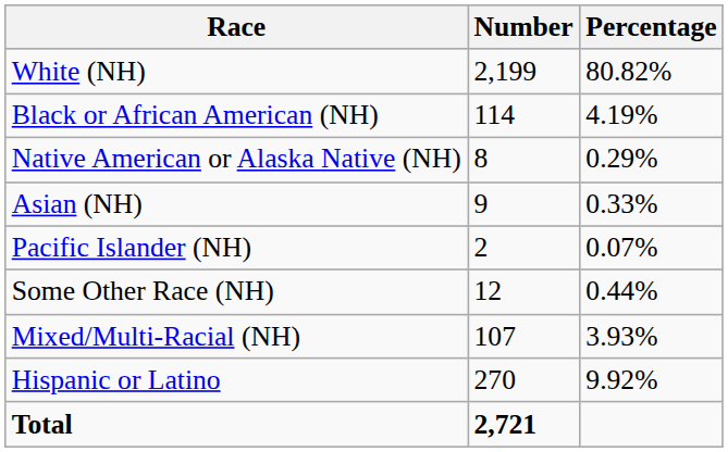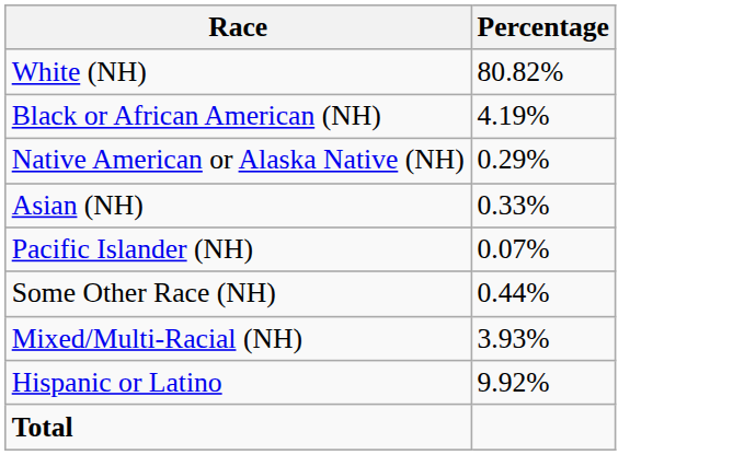 <table class="wikitable">
 <tr>
 <th>Race</th>
-<th>Number</th>
 <th>Percentage</th>
 </tr>
 <tr>
 <td><a href='#'>White</a> (NH)</td>
-<td>2,199</td>
 <td>80.82%</td>
 </tr>
 <tr>
 <td><a href='#'>Black or African American</a> (NH)</td>
-<td>114</td>
 <td>4.19%</td>
 </tr>
 <tr>
 <td><a href='#'>Native American</a> or <a href='#'>Alaska Native</a> (NH)</td>
-<td>8</td>
 <td>0.29%</td>
 </tr>
 <tr>
 <td><a href='#'>Asian</a> (NH)</td>
-<td>9</td>
 <td>0.33%</td>
 </tr>
 <tr>
 <td><a href='#'>Pacific Islander</a> (NH)</td>
-<td>2</td>
 <td>0.07%</td>
 </tr>
 <tr>
 <td>Some Other Race (NH)</td>
-<td>12</td>
 <td>0.44%</td>
 </tr>
 <tr>
 <td><a href='#'>Mixed/Multi-Racial</a> (NH)</td>
-<td>107</td>
 <td>3.93%</td>
 </tr>
 <tr>
 <td><a href='#'>Hispanic or Latino</a></td>
-<td>270</td>
 <td>9.92%</td>
 </tr>
 <tr>
 <td><strong>Total</strong></td>
-<td><strong>2,721</strong></td>
 <td></td>
 </tr>
 </table>
